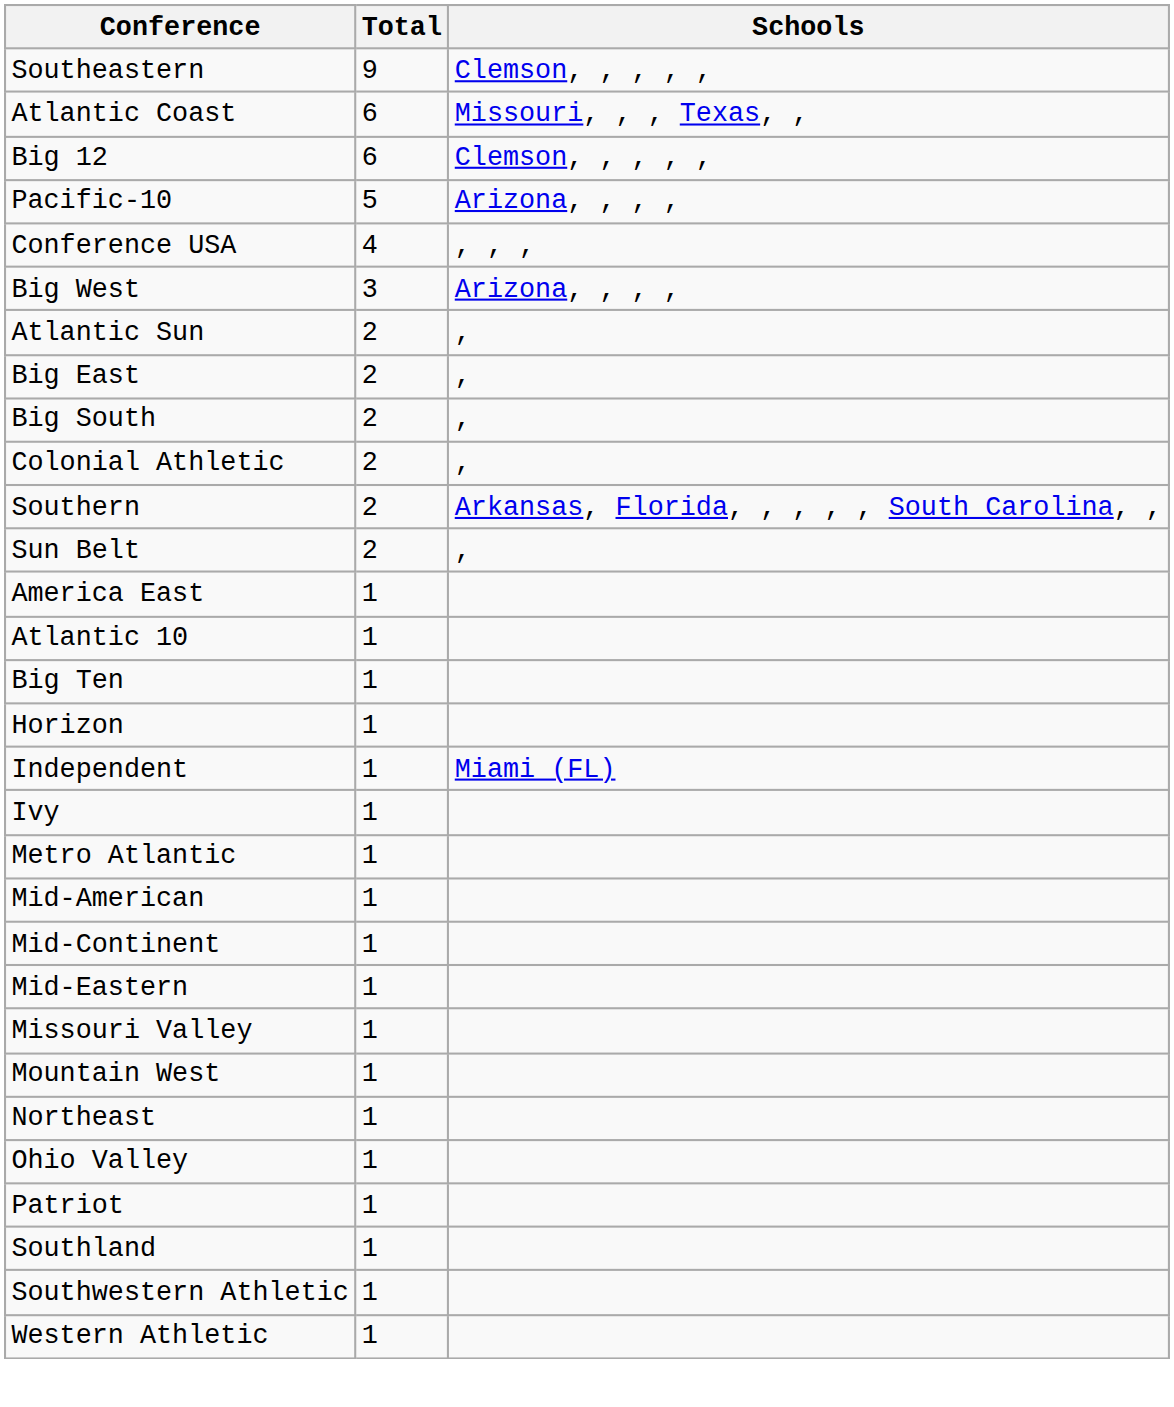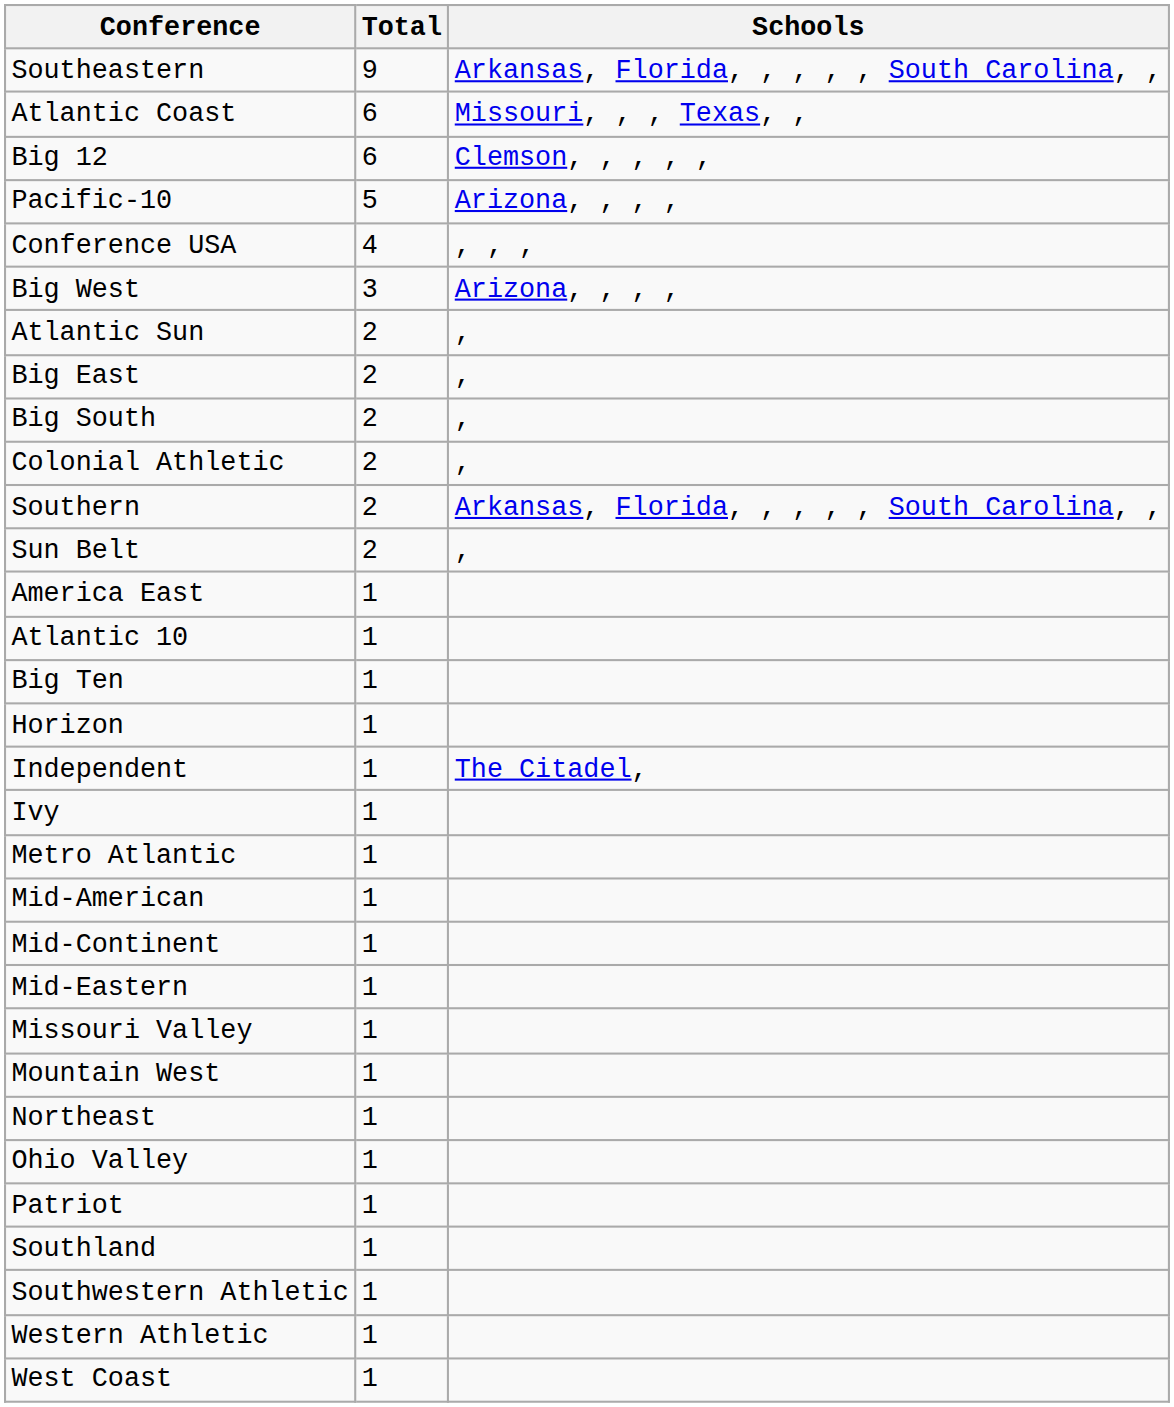 <table class="wikitable sortable">
 <tr>
 <th>Conference</th>
 <th>Total</th>
 <th>Schools</th>
 </tr>
 <tr>
 <td>Southeastern</td>
 <td>9</td>
-<td><a href='#'>Clemson</a>, , , , , </td>
+<td><a href='#'>Arkansas</a>, <a href='#'>Florida</a>, , , , , <a href='#'>South Carolina</a>, , </td>
 </tr>
 <tr>
 <td>Atlantic Coast</td>
 <td>6</td>
 <td><a href='#'>Missouri</a>, , , <a href='#'>Texas</a>, , </td>
 </tr>
 <tr>
 <td>Big 12</td>
 <td>6</td>
 <td><a href='#'>Clemson</a>, , , , , </td>
 </tr>
 <tr>
 <td>Pacific-10</td>
 <td>5</td>
 <td><a href='#'>Arizona</a>, , , , </td>
 </tr>
 <tr>
 <td>Conference USA</td>
 <td>4</td>
 <td>, , , </td>
 </tr>
 <tr>
 <td>Big West</td>
 <td>3</td>
 <td><a href='#'>Arizona</a>, , , , </td>
 </tr>
 <tr>
 <td>Atlantic Sun</td>
 <td>2</td>
 <td>, </td>
 </tr>
 <tr>
 <td>Big East</td>
 <td>2</td>
 <td>, </td>
 </tr>
 <tr>
 <td>Big South</td>
 <td>2</td>
 <td>, </td>
 </tr>
 <tr>
 <td>Colonial Athletic</td>
 <td>2</td>
 <td>, </td>
 </tr>
 <tr>
 <td>Southern</td>
 <td>2</td>
 <td><a href='#'>Arkansas</a>, <a href='#'>Florida</a>, , , , , <a href='#'>South Carolina</a>, , </td>
 </tr>
 <tr>
 <td>Sun Belt</td>
 <td>2</td>
 <td>, </td>
 </tr>
 <tr>
 <td>America East</td>
 <td>1</td>
 <td></td>
 </tr>
 <tr>
 <td>Atlantic 10</td>
 <td>1</td>
 <td></td>
 </tr>
 <tr>
 <td>Big Ten</td>
 <td>1</td>
 <td></td>
 </tr>
 <tr>
 <td>Horizon</td>
 <td>1</td>
 <td></td>
 </tr>
 <tr>
 <td>Independent</td>
 <td>1</td>
-<td><a href='#'>Miami (FL)</a></td>
+<td><a href='#'>The Citadel</a>, </td>
 </tr>
 <tr>
 <td>Ivy</td>
 <td>1</td>
 <td></td>
 </tr>
 <tr>
 <td>Metro Atlantic</td>
 <td>1</td>
 <td></td>
 </tr>
 <tr>
 <td>Mid-American</td>
 <td>1</td>
 <td></td>
 </tr>
 <tr>
 <td>Mid-Continent</td>
 <td>1</td>
 <td></td>
 </tr>
 <tr>
 <td>Mid-Eastern</td>
 <td>1</td>
 <td></td>
 </tr>
 <tr>
 <td>Missouri Valley</td>
 <td>1</td>
 <td></td>
 </tr>
 <tr>
 <td>Mountain West</td>
 <td>1</td>
 <td></td>
 </tr>
 <tr>
 <td>Northeast</td>
 <td>1</td>
 <td></td>
 </tr>
 <tr>
 <td>Ohio Valley</td>
 <td>1</td>
 <td></td>
 </tr>
 <tr>
 <td>Patriot</td>
 <td>1</td>
 <td></td>
 </tr>
 <tr>
 <td>Southland</td>
 <td>1</td>
 <td></td>
 </tr>
 <tr>
 <td>Southwestern Athletic</td>
 <td>1</td>
 <td></td>
 </tr>
 <tr>
 <td>Western Athletic</td>
 <td>1</td>
 <td></td>
 </tr>
+<tr>
+<td>West Coast</td>
+<td>1</td>
+<td></td>
+</tr>
 </table>
